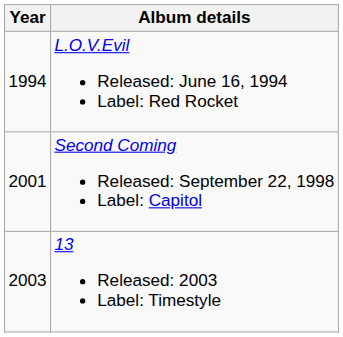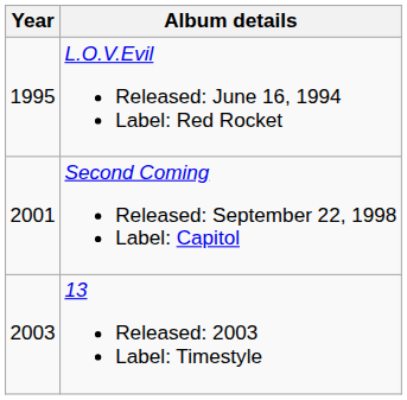 <table class="wikitable">
 <tr>
 <th>Year</th>
 <th>Album details</th>
 </tr>
 <tr>
-<td>1994</td>
+<td>1995</td>
 <td><em><a href='#'>L.O.V.Evil</a></em><br><ul><li>Released: June 16, 1994</li><li>Label: Red Rocket</li></ul></td>
 </tr>
 <tr>
 <td>2001</td>
 <td><em><a href='#'>Second Coming</a></em><br><ul><li>Released: September 22, 1998</li><li>Label: <a href='#'>Capitol</a></li></ul></td>
 </tr>
 <tr>
 <td>2003</td>
 <td><em><a href='#'>13</a></em><br><ul><li>Released: 2003</li><li>Label: Timestyle</li></ul></td>
 </tr>
 </table>
